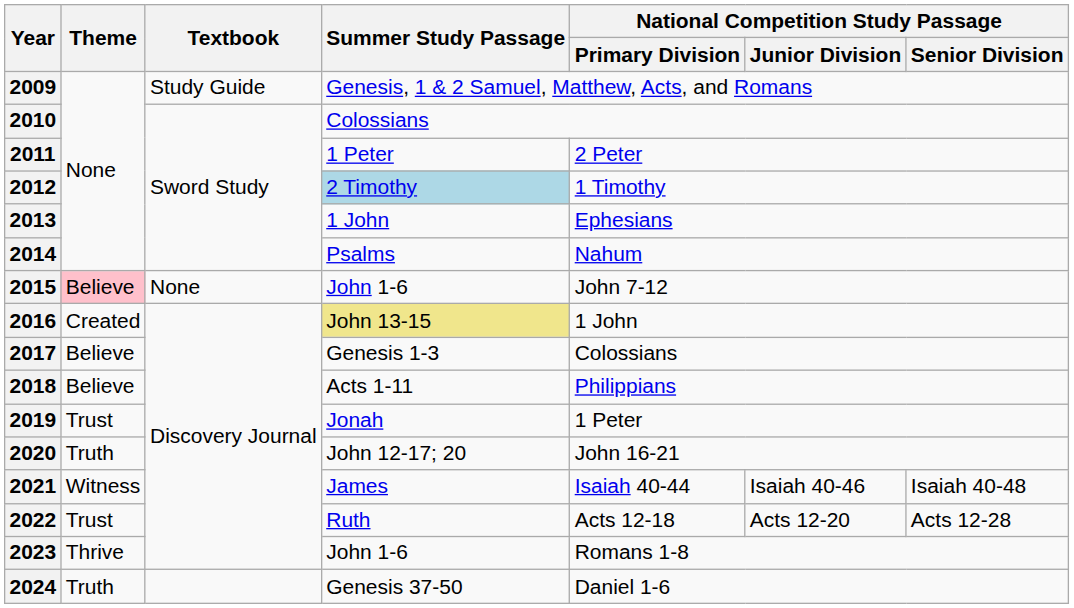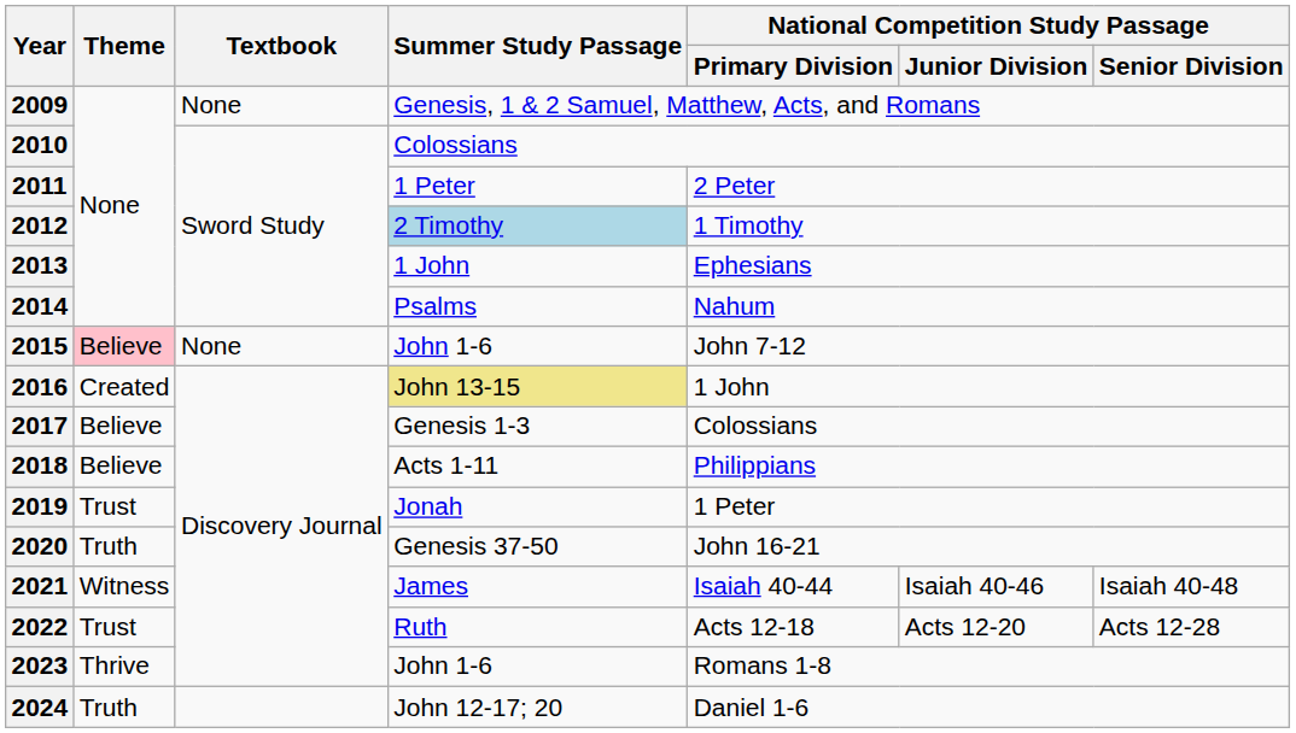 <table class="wikitable">
 <tr>
 <th rowspan="2">Year</th>
 <th rowspan="2">Theme</th>
 <th rowspan="2">Textbook</th>
 <th rowspan="2">Summer Study Passage</th>
 <th colspan="3">National Competition Study Passage</th>
 </tr>
 <tr>
 <th>Primary Division</th>
 <th>Junior Division</th>
 <th>Senior Division</th>
 </tr>
 <tr>
 <th>2009</th>
 <td rowspan="6">None</td>
-<td>Study Guide</td>
+<td>None</td>
 <td colspan="4"><a href='#'>Genesis</a>, <a href='#'>1 & 2 Samuel</a>, <a href='#'>Matthew</a>, <a href='#'>Acts</a>, and <a href='#'>Romans</a></td>
 </tr>
 <tr>
 <th>2010</th>
 <td rowspan="5">Sword Study</td>
 <td colspan="4"><a href='#'>Colossians</a></td>
 </tr>
 <tr>
 <th>2011</th>
 <td><a href='#'>1 Peter</a></td>
 <td colspan="3"><a href='#'>2 Peter</a></td>
 </tr>
 <tr>
 <th>2012</th>
 <td style="background: lightblue;"><a href='#'>2 Timothy</a></td>
 <td colspan="3"><a href='#'>1 Timothy</a></td>
 </tr>
 <tr>
 <th>2013</th>
 <td><a href='#'>1 John</a></td>
 <td colspan="3"><a href='#'>Ephesians</a></td>
 </tr>
 <tr>
 <th>2014</th>
 <td><a href='#'>Psalms</a></td>
 <td colspan="3"><a href='#'>Nahum</a></td>
 </tr>
 <tr>
 <th>2015</th>
 <td style="background: pink;">Believe</td>
 <td>None</td>
 <td><a href='#'>John</a> 1-6</td>
 <td colspan="3">John 7-12</td>
 </tr>
 <tr>
 <th>2016</th>
 <td>Created</td>
 <td rowspan="8">Discovery Journal</td>
 <td style="background: khaki;">John 13-15</td>
 <td colspan="3">1 John</td>
 </tr>
 <tr>
 <th>2017</th>
 <td>Believe</td>
 <td>Genesis 1-3</td>
 <td colspan="3">Colossians</td>
 </tr>
 <tr>
 <th>2018</th>
 <td>Believe</td>
 <td>Acts 1-11</td>
 <td colspan="3"><a href='#'>Philippians</a></td>
 </tr>
 <tr>
 <th>2019</th>
 <td>Trust</td>
 <td><a href='#'>Jonah</a></td>
 <td colspan="3">1 Peter</td>
 </tr>
 <tr>
 <th>2020</th>
 <td>Truth</td>
-<td>John 12-17; 20</td>
+<td>Genesis 37-50</td>
 <td colspan="3">John 16-21</td>
 </tr>
 <tr>
 <th>2021</th>
 <td>Witness</td>
 <td><a href='#'>James</a></td>
 <td><a href='#'>Isaiah</a> 40-44</td>
 <td>Isaiah 40-46</td>
 <td>Isaiah 40-48</td>
 </tr>
 <tr>
 <th>2022</th>
 <td>Trust</td>
 <td><a href='#'>Ruth</a></td>
 <td>Acts 12-18</td>
 <td>Acts 12-20</td>
 <td>Acts 12-28</td>
 </tr>
 <tr>
 <th>2023</th>
 <td>Thrive</td>
 <td>John 1-6</td>
 <td colspan="3">Romans 1-8</td>
 </tr>
 <tr>
 <th>2024</th>
 <td>Truth</td>
 <td></td>
-<td>Genesis 37-50</td>
+<td>John 12-17; 20</td>
 <td colspan="3">Daniel 1-6</td>
 </tr>
 </table>
